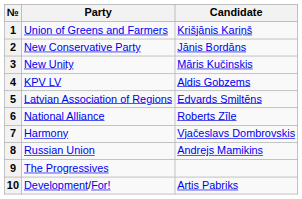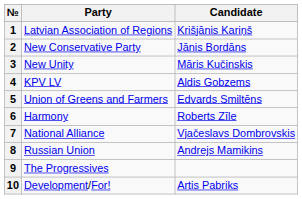 <table class="wikitable" style="text-align: left">
 <tr bgcolor="#cccccc">
 <th>№</th>
 <th>Party</th>
 <th>Candidate</th>
 </tr>
 <tr>
 <th>1</th>
-<td><a href='#'>Union of Greens and Farmers</a></td>
+<td><a href='#'>Latvian Association of Regions</a></td>
 <td><a href='#'>Krišjānis Kariņš</a></td>
 </tr>
 <tr>
 <th>2</th>
 <td><a href='#'>New Conservative Party</a></td>
 <td><a href='#'>Jānis Bordāns</a></td>
 </tr>
 <tr>
 <th>3</th>
 <td><a href='#'>New Unity</a></td>
 <td><a href='#'>Māris Kučinskis</a></td>
 </tr>
 <tr>
 <th>4</th>
 <td><a href='#'>KPV LV</a></td>
 <td><a href='#'>Aldis Gobzems</a></td>
 </tr>
 <tr>
 <th>5</th>
-<td><a href='#'>Latvian Association of Regions</a></td>
+<td><a href='#'>Union of Greens and Farmers</a></td>
 <td><a href='#'>Edvards Smiltēns</a></td>
 </tr>
 <tr>
 <th>6</th>
-<td><a href='#'>National Alliance</a></td>
+<td><a href='#'>Harmony</a></td>
 <td><a href='#'>Roberts Zīle</a></td>
 </tr>
 <tr>
 <th>7</th>
-<td><a href='#'>Harmony</a></td>
+<td><a href='#'>National Alliance</a></td>
 <td><a href='#'>Vjačeslavs Dombrovskis</a></td>
 </tr>
 <tr>
 <th>8</th>
 <td><a href='#'>Russian Union</a></td>
 <td><a href='#'>Andrejs Mamikins</a></td>
 </tr>
 <tr>
 <th>9</th>
 <td><a href='#'>The Progressives</a></td>
 <td></td>
 </tr>
 <tr>
 <th>10</th>
 <td><a href='#'>Development</a>/<a href='#'>For!</a></td>
 <td><a href='#'>Artis Pabriks</a></td>
 </tr>
 </table>
